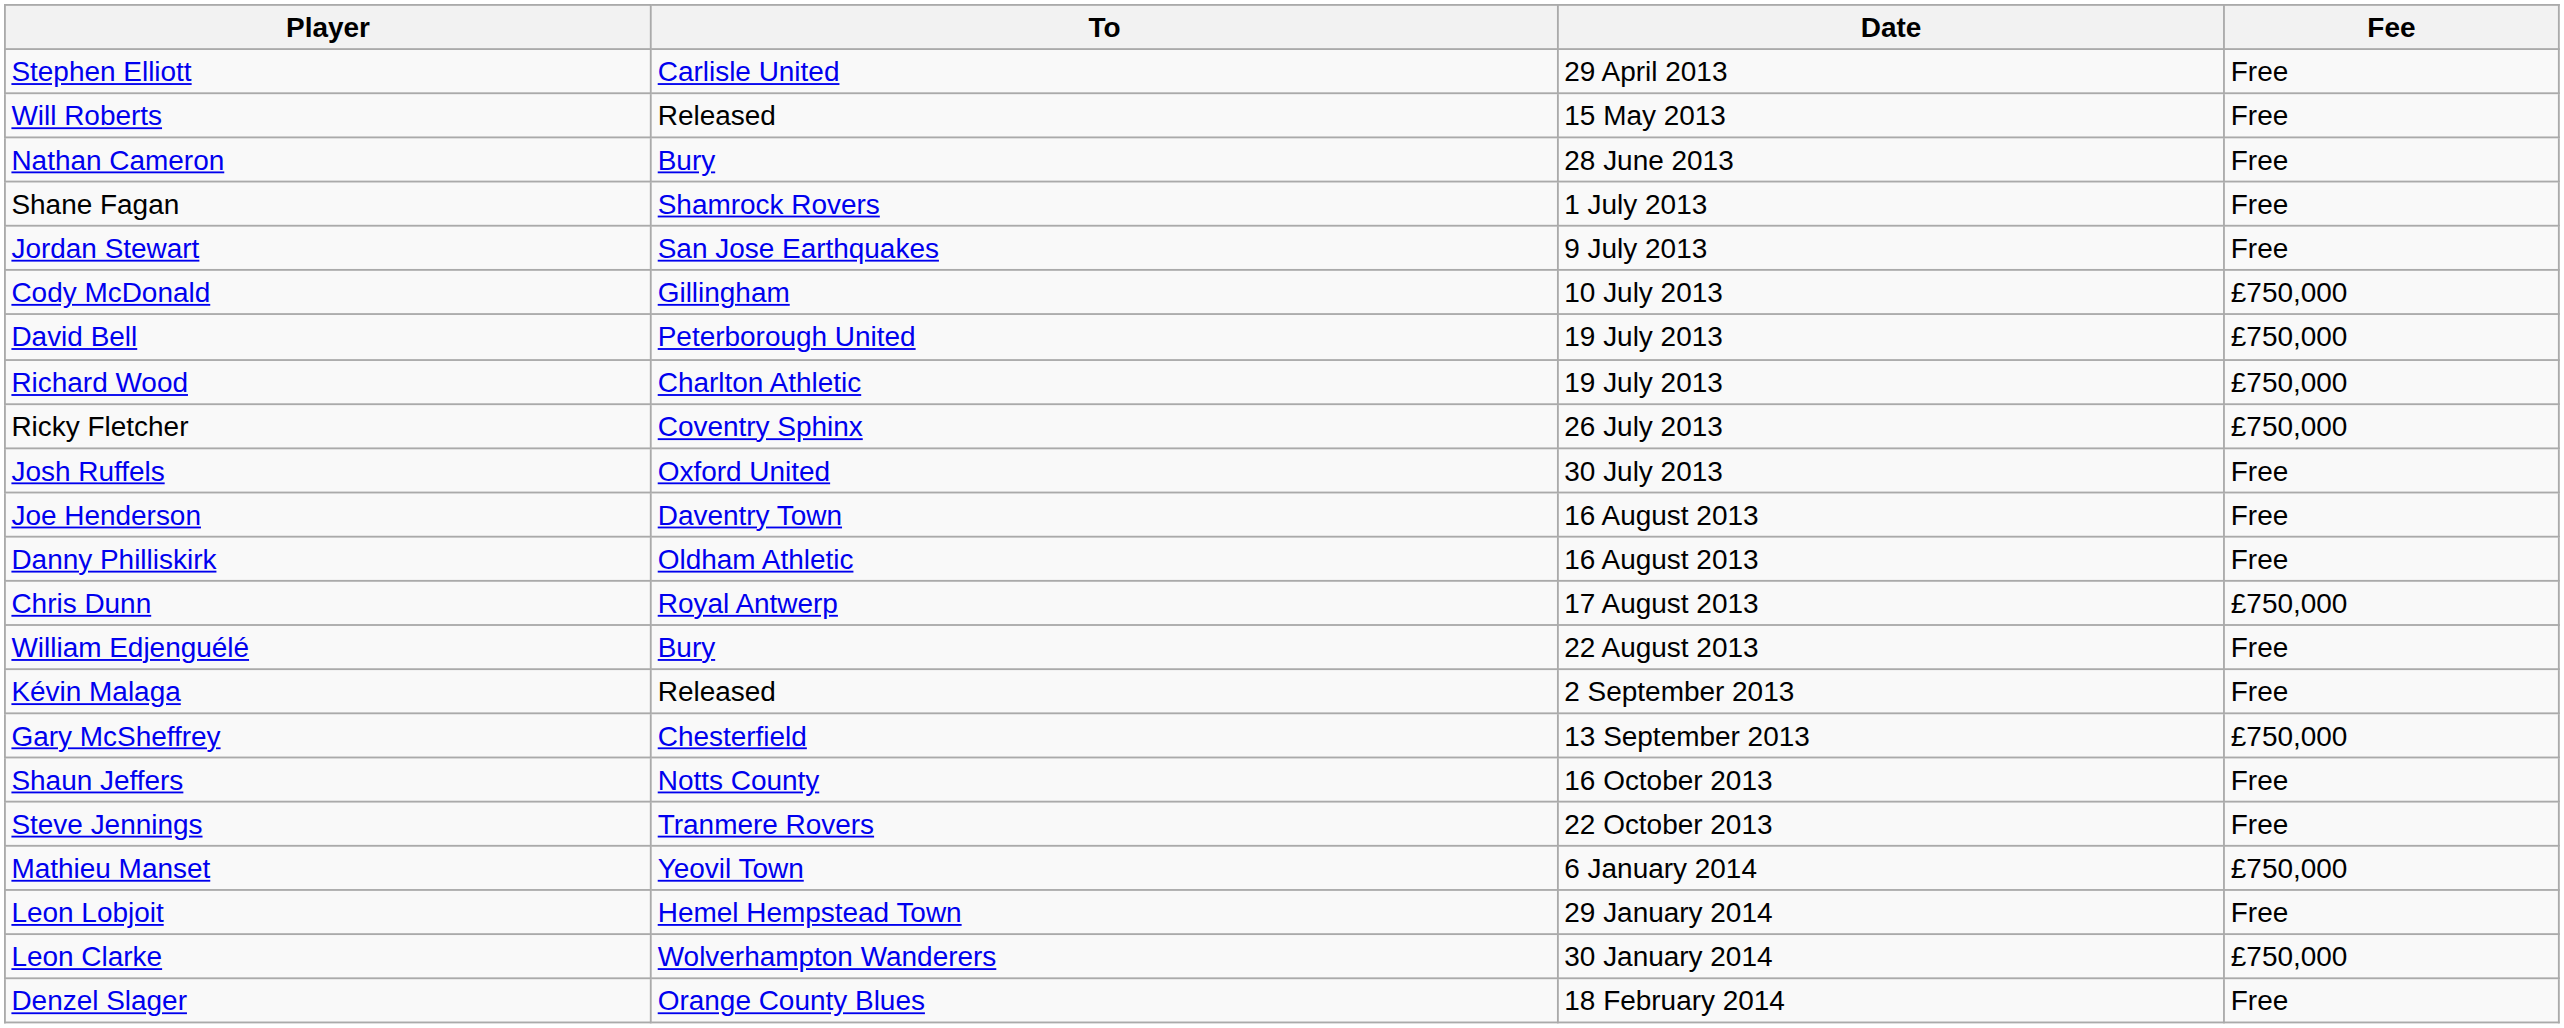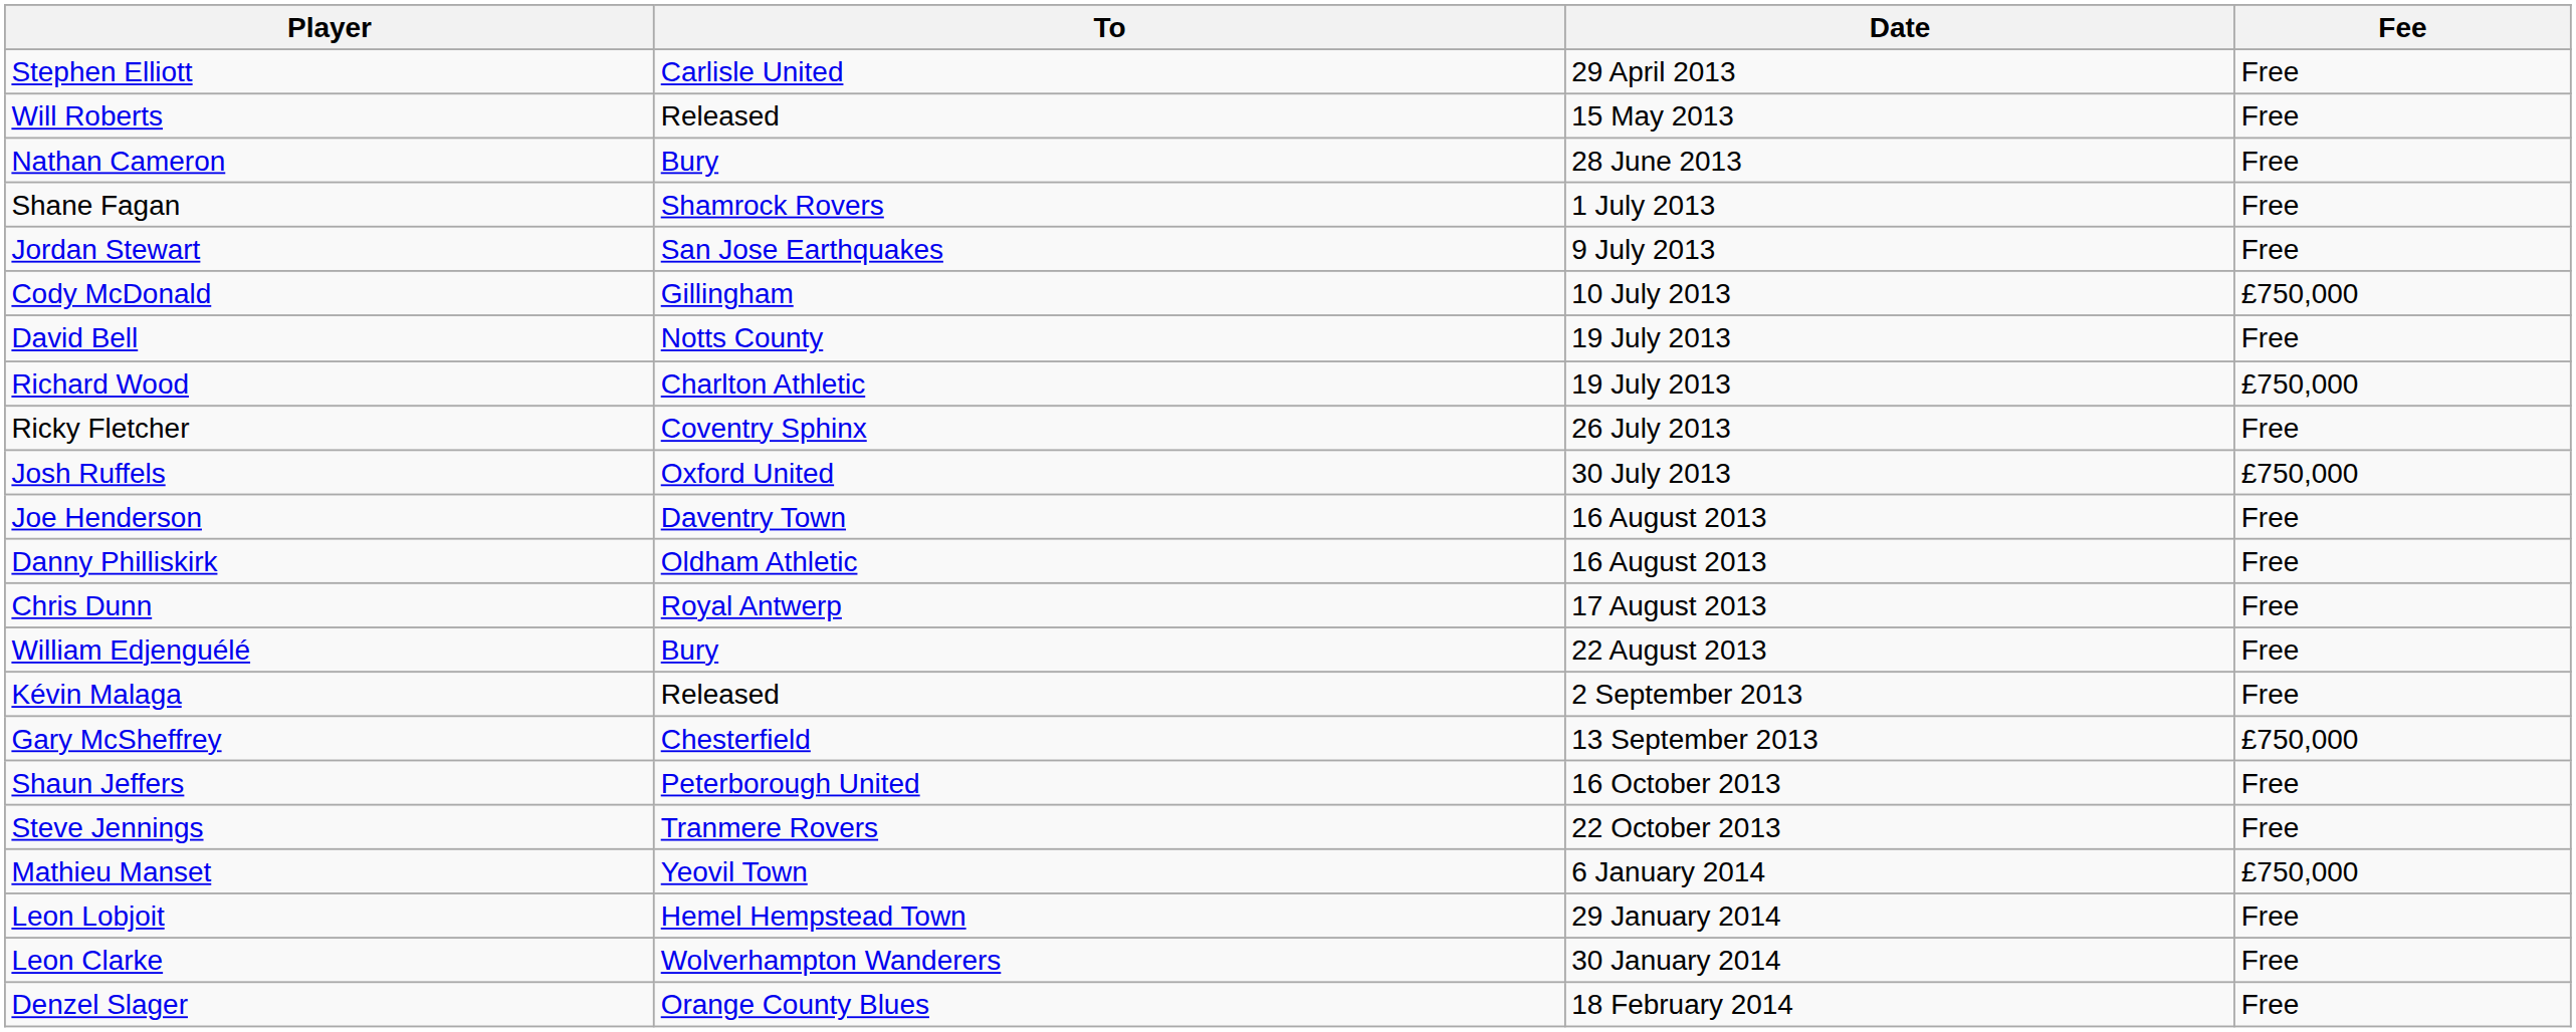 <table class="wikitable sortable" style="text-align:center; font-size:95%; width:70%; text-align:left">
 <tr>
 <th>Player</th>
 <th>To</th>
 <th>Date</th>
 <th>Fee</th>
 </tr>
 <tr>
 <td> <a href='#'>Stephen Elliott</a></td>
 <td> <a href='#'>Carlisle United</a></td>
 <td>29 April 2013</td>
 <td>Free</td>
 </tr>
 <tr>
 <td> <a href='#'>Will Roberts</a></td>
 <td> Released</td>
 <td>15 May 2013</td>
 <td>Free</td>
 </tr>
 <tr>
 <td> <a href='#'>Nathan Cameron</a></td>
 <td> <a href='#'>Bury</a></td>
 <td>28 June 2013</td>
 <td>Free</td>
 </tr>
 <tr>
 <td> Shane Fagan</td>
 <td> <a href='#'>Shamrock Rovers</a></td>
 <td>1 July 2013</td>
 <td>Free</td>
 </tr>
 <tr>
 <td> <a href='#'>Jordan Stewart</a></td>
 <td> <a href='#'>San Jose Earthquakes</a></td>
 <td>9 July 2013</td>
 <td>Free</td>
 </tr>
 <tr>
 <td> <a href='#'>Cody McDonald</a></td>
 <td> <a href='#'>Gillingham</a></td>
 <td>10 July 2013</td>
 <td>£750,000</td>
 </tr>
 <tr>
 <td> <a href='#'>David Bell</a></td>
-<td> <a href='#'>Peterborough United</a></td>
+<td> <a href='#'>Notts County</a></td>
 <td>19 July 2013</td>
-<td>£750,000</td>
+<td>Free</td>
 </tr>
 <tr>
 <td> <a href='#'>Richard Wood</a></td>
 <td> <a href='#'>Charlton Athletic</a></td>
 <td>19 July 2013</td>
 <td>£750,000</td>
 </tr>
 <tr>
 <td> Ricky Fletcher</td>
 <td> <a href='#'>Coventry Sphinx</a></td>
 <td>26 July 2013</td>
-<td>£750,000</td>
+<td>Free</td>
 </tr>
 <tr>
 <td> <a href='#'>Josh Ruffels</a></td>
 <td> <a href='#'>Oxford United</a></td>
 <td>30 July 2013</td>
-<td>Free</td>
+<td>£750,000</td>
 </tr>
 <tr>
 <td> <a href='#'>Joe Henderson</a></td>
 <td> <a href='#'>Daventry Town</a></td>
 <td>16 August 2013</td>
 <td>Free</td>
 </tr>
 <tr>
 <td> <a href='#'>Danny Philliskirk</a></td>
 <td> <a href='#'>Oldham Athletic</a></td>
 <td>16 August 2013</td>
 <td>Free</td>
 </tr>
 <tr>
 <td> <a href='#'>Chris Dunn</a></td>
 <td> <a href='#'>Royal Antwerp</a></td>
 <td>17 August 2013</td>
-<td>£750,000</td>
+<td>Free</td>
 </tr>
 <tr>
 <td> <a href='#'>William Edjenguélé</a></td>
 <td> <a href='#'>Bury</a></td>
 <td>22 August 2013</td>
 <td>Free</td>
 </tr>
 <tr>
 <td> <a href='#'>Kévin Malaga</a></td>
 <td> Released</td>
 <td>2 September 2013</td>
 <td>Free</td>
 </tr>
 <tr>
 <td> <a href='#'>Gary McSheffrey</a></td>
 <td> <a href='#'>Chesterfield</a></td>
 <td>13 September 2013</td>
 <td>£750,000</td>
 </tr>
 <tr>
 <td> <a href='#'>Shaun Jeffers</a></td>
-<td> <a href='#'>Notts County</a></td>
+<td> <a href='#'>Peterborough United</a></td>
 <td>16 October 2013</td>
 <td>Free</td>
 </tr>
 <tr>
 <td> <a href='#'>Steve Jennings</a></td>
 <td> <a href='#'>Tranmere Rovers</a></td>
 <td>22 October 2013</td>
 <td>Free</td>
 </tr>
 <tr>
 <td> <a href='#'>Mathieu Manset</a></td>
 <td> <a href='#'>Yeovil Town</a></td>
 <td>6 January 2014</td>
 <td>£750,000</td>
 </tr>
 <tr>
 <td> <a href='#'>Leon Lobjoit</a></td>
 <td> <a href='#'>Hemel Hempstead Town</a></td>
 <td>29 January 2014</td>
 <td>Free</td>
 </tr>
 <tr>
 <td> <a href='#'>Leon Clarke</a></td>
 <td> <a href='#'>Wolverhampton Wanderers</a></td>
 <td>30 January 2014</td>
-<td>£750,000</td>
+<td>Free</td>
 </tr>
 <tr>
 <td> <a href='#'>Denzel Slager</a></td>
 <td> <a href='#'>Orange County Blues</a></td>
 <td>18 February 2014</td>
 <td>Free</td>
 </tr>
 </table>
